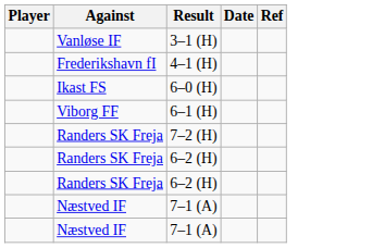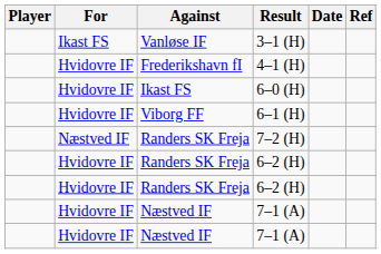 <table class="wikitable">
 <tr>
 <th>Player</th>
+<th>For</th>
 <th>Against</th>
 <th>Result</th>
 <th>Date</th>
 <th>Ref</th>
 </tr>
 <tr>
 <td> </td>
+<td><a href='#'>Ikast FS</a></td>
 <td><a href='#'>Vanløse IF</a></td>
 <td>3–1 (H)</td>
 <td></td>
 <td></td>
 </tr>
 <tr>
 <td> </td>
+<td><a href='#'>Hvidovre IF</a></td>
 <td><a href='#'>Frederikshavn fI</a></td>
 <td>4–1 (H)</td>
 <td></td>
 <td></td>
 </tr>
 <tr>
 <td> </td>
+<td><a href='#'>Hvidovre IF</a></td>
 <td><a href='#'>Ikast FS</a></td>
 <td>6–0 (H)</td>
 <td></td>
 <td></td>
 </tr>
 <tr>
 <td> </td>
+<td><a href='#'>Hvidovre IF</a></td>
 <td><a href='#'>Viborg FF</a></td>
 <td>6–1 (H)</td>
 <td></td>
 <td></td>
 </tr>
 <tr>
 <td> </td>
+<td><a href='#'>Næstved IF</a></td>
 <td><a href='#'>Randers SK Freja</a></td>
 <td>7–2 (H)</td>
 <td></td>
 <td></td>
 </tr>
 <tr>
 <td> </td>
+<td><a href='#'>Hvidovre IF</a></td>
 <td><a href='#'>Randers SK Freja</a></td>
 <td>6–2 (H)</td>
 <td></td>
 <td></td>
 </tr>
 <tr>
 <td> </td>
+<td><a href='#'>Hvidovre IF</a></td>
 <td><a href='#'>Randers SK Freja</a></td>
 <td>6–2 (H)</td>
 <td></td>
 <td></td>
 </tr>
 <tr>
 <td> </td>
+<td><a href='#'>Hvidovre IF</a></td>
 <td><a href='#'>Næstved IF</a></td>
 <td>7–1 (A)</td>
 <td></td>
 <td></td>
 </tr>
 <tr>
 <td> </td>
+<td><a href='#'>Hvidovre IF</a></td>
 <td><a href='#'>Næstved IF</a></td>
 <td>7–1 (A)</td>
 <td></td>
 <td></td>
 </tr>
 </table>
